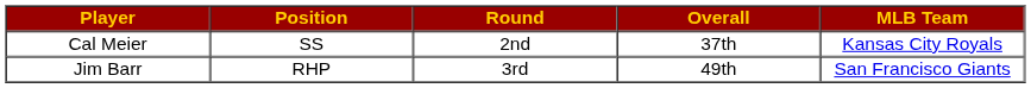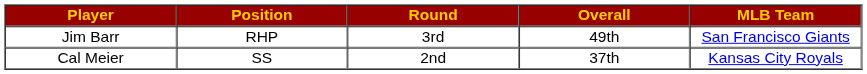 <table cellpadding="1" border="1" cellspacing="0" style="width:70%;">
 <tr>
 <th style="background:#990000; width:20%;color:#FFCC00;">Player</th>
 <th style="background:#990000; width:20%;color:#FFCC00;">Position</th>
 <th style="background:#990000; width:20%;color:#FFCC00;">Round</th>
 <th style="background:#990000; width:20%;color:#FFCC00;">Overall</th>
 <th style="background:#990000; width:20%;color:#FFCC00;">MLB Team</th>
 </tr>
 <tr style="text-align:center;">
+<td>Jim Barr</td>
+<td>RHP</td>
+<td>3rd</td>
+<td>49th</td>
+<td><a href='#'>San Francisco Giants</a></td>
+</tr>
+<tr style="text-align:center;">
 <td>Cal Meier</td>
 <td>SS</td>
 <td>2nd</td>
 <td>37th</td>
 <td><a href='#'>Kansas City Royals</a></td>
 </tr>
-<tr style="text-align:center;">
-<td>Jim Barr</td>
-<td>RHP</td>
-<td>3rd</td>
-<td>49th</td>
-<td><a href='#'>San Francisco Giants</a></td>
-</tr>
 </table>
